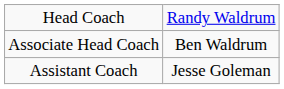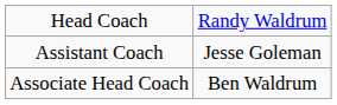 <table class="wikitable" style="text-align: center;">
 <tr>
 <td>Head Coach</td>
 <td><a href='#'>Randy Waldrum</a></td>
 </tr>
 <tr>
+<td>Assistant Coach</td>
+<td>Jesse Goleman</td>
+</tr>
+<tr>
 <td>Associate Head Coach</td>
 <td>Ben Waldrum</td>
 </tr>
-<tr>
-<td>Assistant Coach</td>
-<td>Jesse Goleman</td>
-</tr>
 </table>
